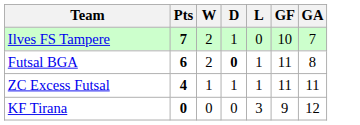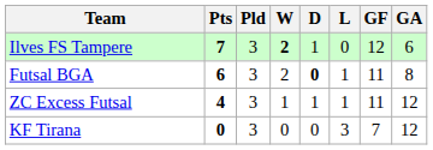 <table class="wikitable" style="text-align: center;">
 <tr>
 <th width="175">Team</th>
 <th width="20">Pts</th>
+<th width="20">Pld</th>
 <th width="20">W</th>
 <th width="20">D</th>
 <th width="20">L</th>
 <th width="20">GF</th>
 <th width="20">GA</th>
 </tr>
 <tr bgcolor="#ccffcc">
 <td align="left"> <a href='#'>Ilves FS Tampere</a></td>
 <td><strong>7</strong></td>
-<td>2</td>
+<td>3</td>
+<td><strong>2</strong></td>
 <td>1</td>
 <td>0</td>
-<td>10</td>
-<td>7</td>
+<td>12</td>
+<td>6</td>
 </tr>
 <tr bgcolor=ffffff>
 <td align="left"> <a href='#'>Futsal BGA</a></td>
 <td><strong>6</strong></td>
+<td>3</td>
 <td>2</td>
 <td><strong>0</strong></td>
 <td>1</td>
 <td>11</td>
 <td>8</td>
 </tr>
 <tr bgcolor=ffffff>
 <td align="left"> <a href='#'>ZC Excess Futsal</a></td>
 <td><strong>4</strong></td>
+<td>3</td>
 <td>1</td>
 <td>1</td>
 <td>1</td>
 <td>11</td>
-<td>11</td>
+<td>12</td>
 </tr>
 <tr bgcolor=ffffff>
 <td align="left"> <a href='#'>KF Tirana</a></td>
 <td><strong>0</strong></td>
+<td>3</td>
 <td>0</td>
 <td>0</td>
 <td>3</td>
-<td>9</td>
+<td>7</td>
 <td>12</td>
 </tr>
 </table>
